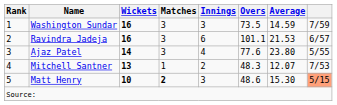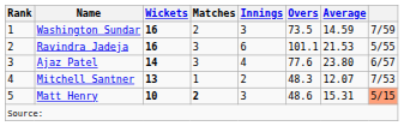 <table class="wikitable defaultcenter col2left">
 <tr>
 <th>Rank</th>
 <th>Name</th>
 <th><a href='#'>Wickets</a></th>
 <th>Matches</th>
 <th><a href='#'>Innings</a></th>
 <th><a href='#'>Overs</a></th>
 <th><a href='#'>Average</a></th>
 <th><a href='#'></a></th>
 </tr>
 <tr>
 <td>1</td>
 <td> <a href='#'>Washington Sundar</a></td>
 <td><strong>16</strong></td>
-<td>3</td>
+<td>2</td>
 <td>3</td>
 <td>73.5</td>
 <td>14.59</td>
 <td>7/59</td>
 </tr>
 <tr>
 <td>2</td>
 <td> <a href='#'>Ravindra Jadeja</a></td>
 <td><strong>16</strong></td>
 <td>3</td>
 <td>6</td>
 <td>101.1</td>
 <td>21.53</td>
-<td>6/57</td>
+<td>5/55</td>
 </tr>
 <tr>
 <td>3</td>
 <td> <a href='#'>Ajaz Patel</a></td>
 <td><strong>14</strong></td>
 <td>3</td>
 <td>4</td>
 <td>77.6</td>
 <td>23.80</td>
-<td>5/55</td>
+<td>6/57</td>
 </tr>
 <tr>
 <td>4</td>
 <td> <a href='#'>Mitchell Santner</a></td>
 <td><strong>13</strong></td>
 <td>1</td>
 <td>2</td>
 <td>48.3</td>
 <td>12.07</td>
 <td>7/53</td>
 </tr>
 <tr>
 <td>5</td>
 <td> <a href='#'>Matt Henry</a></td>
 <td><strong>10</strong></td>
 <td><strong>2</strong></td>
 <td>3</td>
 <td>48.6</td>
-<td>15.30</td>
+<td>15.31</td>
 <td style="background: lightsalmon;">5/15</td>
 </tr>
 <tr>
 <td colspan="8" style="text-align:left"><small>Source: </small></td>
 </tr>
 </table>
